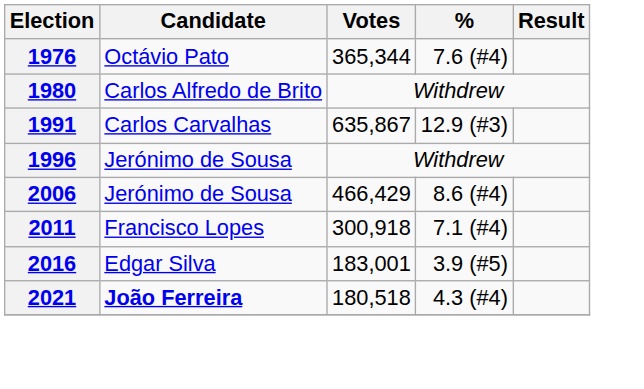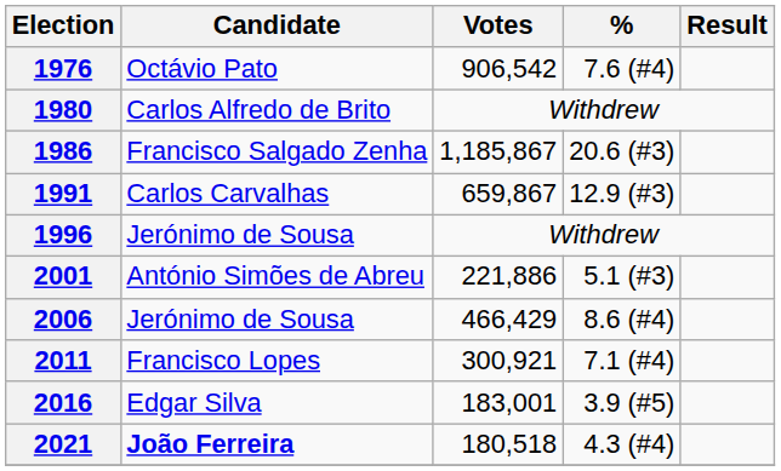 <table class=wikitable style=text-align:right>
 <tr>
 <th>Election</th>
 <th>Candidate</th>
 <th>Votes</th>
 <th>%</th>
 <th>Result</th>
 </tr>
 <tr>
 <th><a href='#'>1976</a></th>
 <td align="left"><a href='#'>Octávio Pato</a></td>
-<td>365,344</td>
+<td>906,542</td>
 <td>7.6 (#4)</td>
 <td></td>
 </tr>
 <tr>
 <th><a href='#'>1980</a></th>
 <td align="left"><a href='#'>Carlos Alfredo de Brito</a></td>
 <td colspan=3 align="center"><em>Withdrew</em></td>
 </tr>
 <tr>
+<th><a href='#'>1986</a></th>
+<td align="left"><a href='#'>Francisco Salgado Zenha</a></td>
+<td>1,185,867</td>
+<td>20.6 (#3)</td>
+<td></td>
+</tr>
+<tr>
 <th><a href='#'>1991</a></th>
 <td align="left"><a href='#'>Carlos Carvalhas</a></td>
-<td>635,867</td>
+<td>659,867</td>
 <td>12.9 (#3)</td>
 <td></td>
 </tr>
 <tr>
 <th><a href='#'>1996</a></th>
 <td align="left"><a href='#'>Jerónimo de Sousa</a></td>
 <td colspan=3 align="center"><em>Withdrew</em></td>
+</tr>
+<tr>
+<th><a href='#'>2001</a></th>
+<td align="left"><a href='#'>António Simões de Abreu</a></td>
+<td>221,886</td>
+<td>5.1 (#3)</td>
+<td></td>
 </tr>
 <tr>
 <th><a href='#'>2006</a></th>
 <td align="left"><a href='#'>Jerónimo de Sousa</a></td>
 <td>466,429</td>
 <td>8.6 (#4)</td>
 <td></td>
 </tr>
 <tr>
 <th><a href='#'>2011</a></th>
 <td align="left"><a href='#'>Francisco Lopes</a></td>
-<td>300,918</td>
+<td>300,921</td>
 <td>7.1 (#4)</td>
 <td></td>
 </tr>
 <tr>
 <th><a href='#'>2016</a></th>
 <td align="left"><a href='#'>Edgar Silva</a></td>
 <td>183,001</td>
 <td>3.9 (#5)</td>
 <td></td>
 </tr>
 <tr>
 <th><a href='#'>2021</a></th>
 <td align="left"><strong><a href='#'>João Ferreira</a></strong></td>
 <td>180,518</td>
 <td>4.3 (#4)</td>
 <td></td>
 </tr>
 <tr>
 </tr>
 </table>
